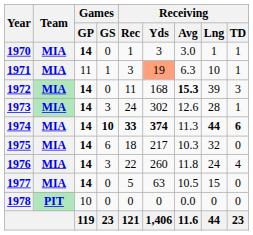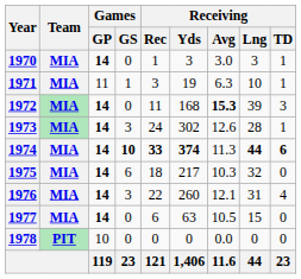 <table class="wikitable" style="text-align:center">
 <tr>
 <th rowspan="2">Year</th>
 <th rowspan="2">Team</th>
 <th colspan="2">Games</th>
 <th colspan="5">Receiving</th>
 </tr>
 <tr>
 <th>GP</th>
 <th>GS</th>
 <th>Rec</th>
 <th>Yds</th>
 <th>Avg</th>
 <th>Lng</th>
 <th>TD</th>
 </tr>
 <tr>
 <th><a href='#'>1970</a></th>
 <th><a href='#'>MIA</a></th>
 <td><strong>14</strong></td>
 <td>0</td>
 <td>1</td>
 <td>3</td>
 <td>3.0</td>
-<td>1</td>
+<td>3</td>
 <td>1</td>
 </tr>
 <tr>
 <th><a href='#'>1971</a></th>
 <th><a href='#'>MIA</a></th>
 <td>11</td>
 <td>1</td>
 <td>3</td>
-<td style="background: lightsalmon;">19</td>
+<td>19</td>
 <td>6.3</td>
 <td>10</td>
 <td>1</td>
 </tr>
 <tr>
 <th><a href='#'>1972</a></th>
 <th style="background:#afe6ba; width:3em;"><a href='#'>MIA</a></th>
 <td><strong>14</strong></td>
 <td>0</td>
 <td>11</td>
 <td>168</td>
 <td><strong>15.3</strong></td>
 <td>39</td>
 <td>3</td>
 </tr>
 <tr>
 <th><a href='#'>1973</a></th>
 <th style="background:#afe6ba; width:3em;"><a href='#'>MIA</a></th>
 <td><strong>14</strong></td>
 <td>3</td>
 <td>24</td>
 <td>302</td>
 <td>12.6</td>
 <td>28</td>
 <td>1</td>
 </tr>
 <tr>
 <th><a href='#'>1974</a></th>
 <th><a href='#'>MIA</a></th>
 <td><strong>14</strong></td>
 <td><strong>10</strong></td>
 <td><strong>33</strong></td>
 <td><strong>374</strong></td>
 <td>11.3</td>
 <td><strong>44</strong></td>
 <td><strong>6</strong></td>
 </tr>
 <tr>
 <th><a href='#'>1975</a></th>
 <th><a href='#'>MIA</a></th>
 <td><strong>14</strong></td>
 <td>6</td>
 <td>18</td>
 <td>217</td>
 <td>10.3</td>
 <td>32</td>
 <td>0</td>
 </tr>
 <tr>
 <th><a href='#'>1976</a></th>
 <th><a href='#'>MIA</a></th>
 <td><strong>14</strong></td>
 <td>3</td>
 <td>22</td>
 <td>260</td>
-<td>11.8</td>
-<td>24</td>
+<td>12.1</td>
+<td>31</td>
 <td>4</td>
 </tr>
 <tr>
 <th><a href='#'>1977</a></th>
 <th><a href='#'>MIA</a></th>
 <td><strong>14</strong></td>
 <td>0</td>
-<td>5</td>
+<td>6</td>
 <td>63</td>
 <td>10.5</td>
 <td>15</td>
 <td>0</td>
 </tr>
 <tr>
 <th><a href='#'>1978</a></th>
 <th style="background:#afe6ba; width:3em;"><a href='#'>PIT</a></th>
 <td>10</td>
 <td>0</td>
 <td>0</td>
 <td>0</td>
 <td>0.0</td>
 <td>0</td>
 <td>0</td>
 </tr>
 <tr>
 <th colspan="2"></th>
 <th>119</th>
 <th>23</th>
 <th>121</th>
 <th>1,406</th>
 <th>11.6</th>
 <th>44</th>
 <th>23</th>
 </tr>
 </table>
